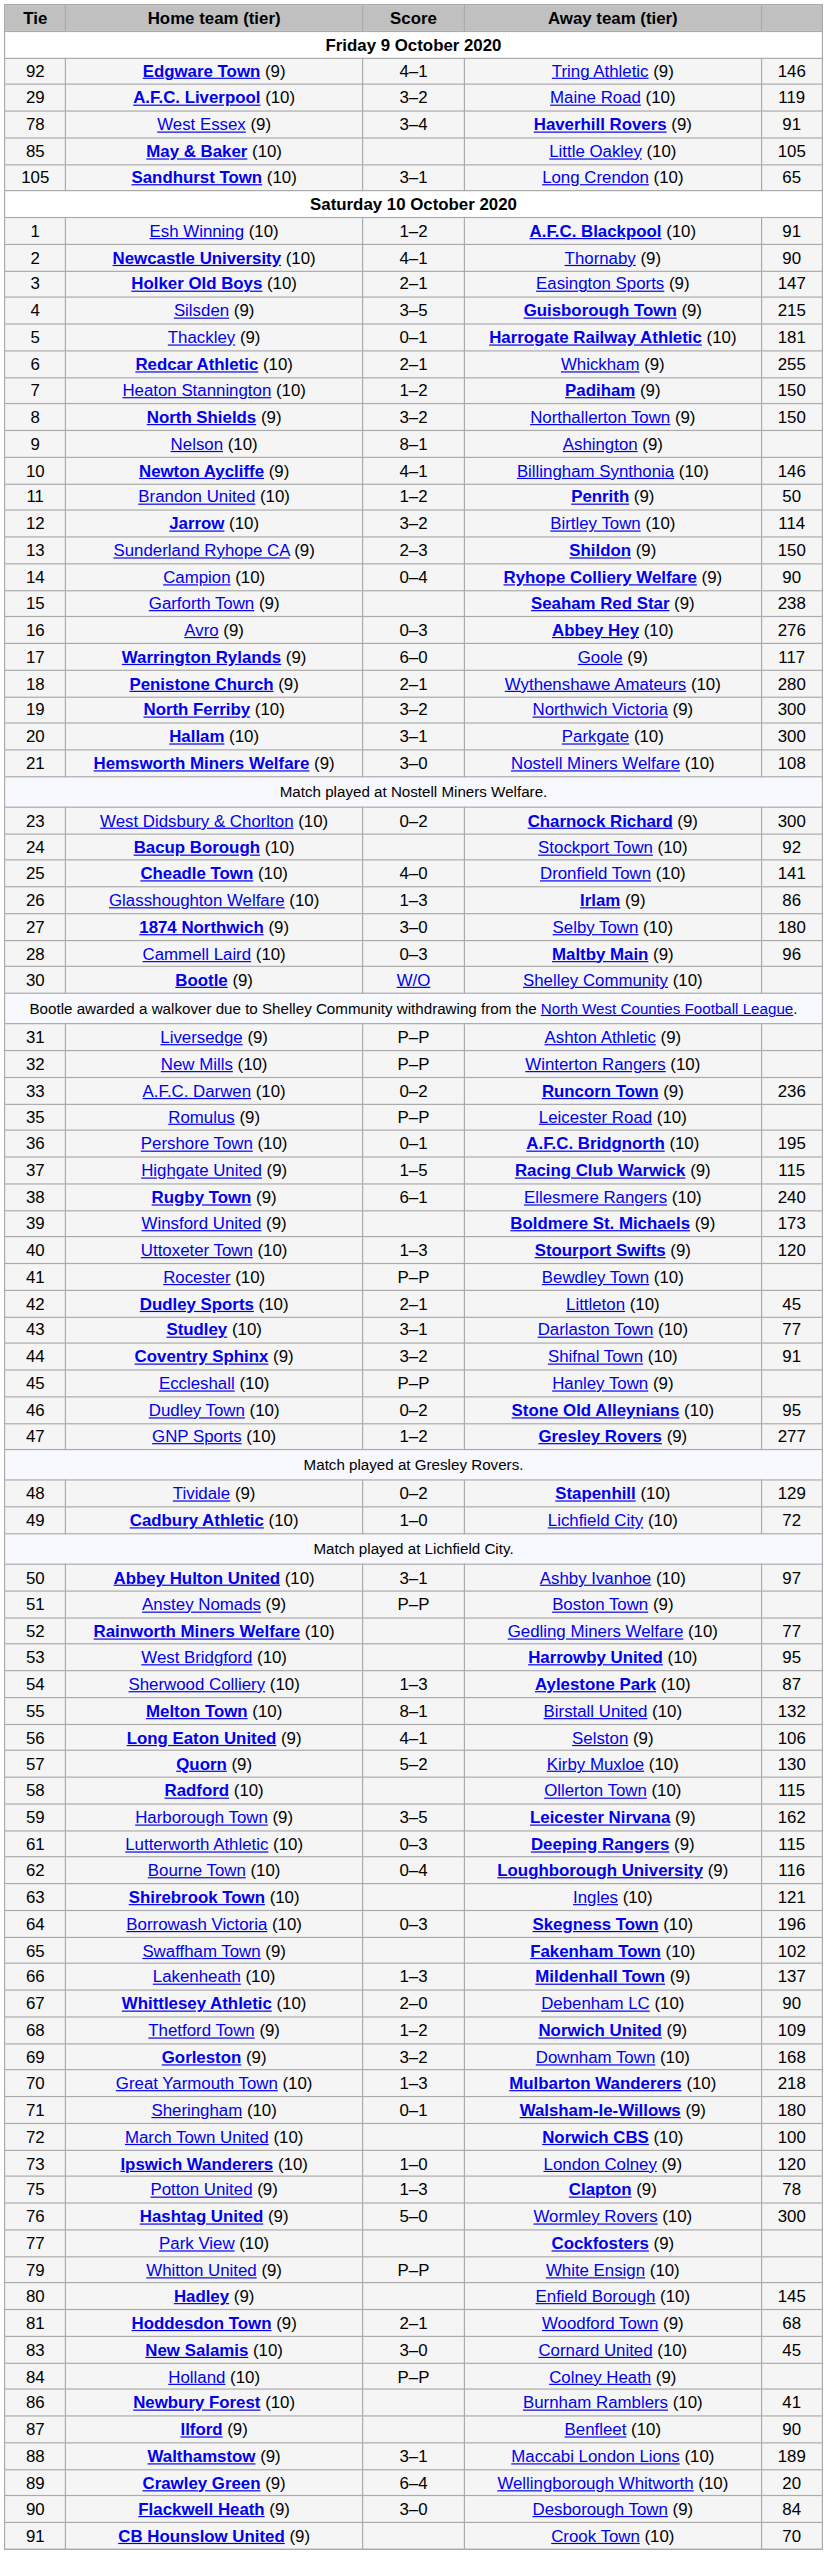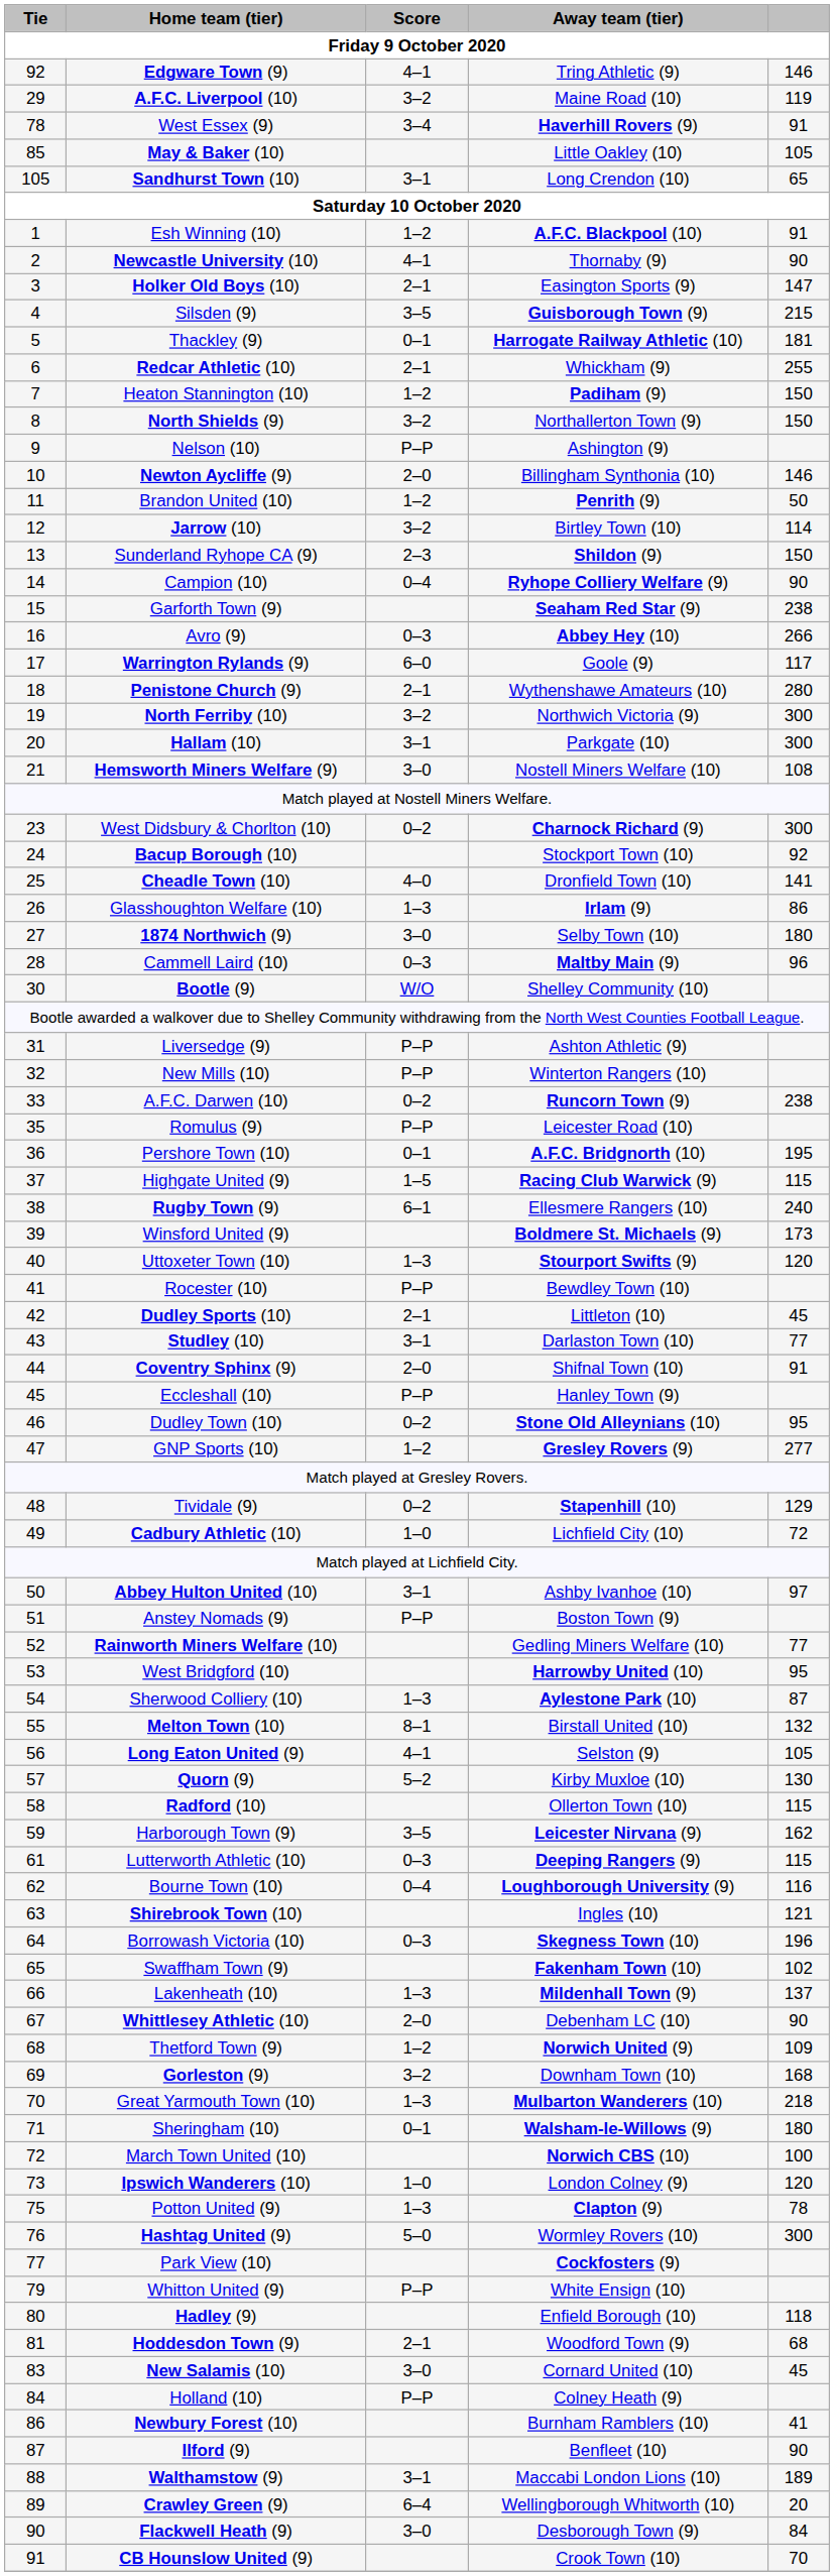 <table class="wikitable" style="width: 700px; background:WhiteSmoke; text-align:center; font-size:90%">
 <tr>
 <td scope="col" style="width:  7.50%; background:silver;"><strong>Tie</strong></td>
 <td scope="col" style="width: 36.25%; background:silver;"><strong>Home team (tier)</strong></td>
 <td scope="col" style="width: 12.50%; background:silver;"><strong>Score</strong></td>
 <td scope="col" style="width: 36.25%; background:silver;"><strong>Away team (tier)</strong></td>
 <td scope="col" style="width:  7.50%; background:silver;"><strong></strong></td>
 </tr>
 <tr>
 <td colspan="5" style= background:White><strong>Friday 9 October 2020</strong></td>
 </tr>
 <tr>
 <td>92</td>
 <td><strong><a href='#'>Edgware Town</a></strong> (9)</td>
 <td>4–1</td>
 <td><a href='#'>Tring Athletic</a> (9)</td>
 <td>146</td>
 </tr>
 <tr>
 <td>29</td>
 <td><strong><a href='#'>A.F.C. Liverpool</a></strong> (10)</td>
 <td>3–2</td>
 <td><a href='#'>Maine Road</a> (10)</td>
 <td>119</td>
 </tr>
 <tr>
 <td>78</td>
 <td><a href='#'>West Essex</a> (9)</td>
 <td>3–4</td>
 <td><strong><a href='#'>Haverhill Rovers</a></strong> (9)</td>
 <td>91</td>
 </tr>
 <tr>
 <td>85</td>
 <td><strong><a href='#'>May & Baker</a></strong> (10)</td>
 <td></td>
 <td><a href='#'>Little Oakley</a> (10)</td>
 <td>105</td>
 </tr>
 <tr>
 <td>105</td>
 <td><strong><a href='#'>Sandhurst Town</a></strong> (10)</td>
 <td>3–1</td>
 <td><a href='#'>Long Crendon</a> (10)</td>
 <td>65</td>
 </tr>
 <tr>
 <td colspan="5" style= background:White><strong>Saturday 10 October 2020</strong></td>
 </tr>
 <tr>
 <td>1</td>
 <td><a href='#'>Esh Winning</a> (10)</td>
 <td>1–2</td>
 <td><strong><a href='#'>A.F.C. Blackpool</a></strong> (10)</td>
 <td>91</td>
 </tr>
 <tr>
 <td>2</td>
 <td><strong><a href='#'>Newcastle University</a></strong> (10)</td>
 <td>4–1</td>
 <td><a href='#'>Thornaby</a> (9)</td>
 <td>90</td>
 </tr>
 <tr>
 <td>3</td>
 <td><strong><a href='#'>Holker Old Boys</a></strong> (10)</td>
 <td>2–1</td>
 <td><a href='#'>Easington Sports</a> (9)</td>
 <td>147</td>
 </tr>
 <tr>
 <td>4</td>
 <td><a href='#'>Silsden</a> (9)</td>
 <td>3–5</td>
 <td><strong><a href='#'>Guisborough Town</a></strong> (9)</td>
 <td>215</td>
 </tr>
 <tr>
 <td>5</td>
 <td><a href='#'>Thackley</a> (9)</td>
 <td>0–1</td>
 <td><strong><a href='#'>Harrogate Railway Athletic</a></strong> (10)</td>
 <td>181</td>
 </tr>
 <tr>
 <td>6</td>
 <td><strong><a href='#'>Redcar Athletic</a></strong> (10)</td>
 <td>2–1</td>
 <td><a href='#'>Whickham</a> (9)</td>
 <td>255</td>
 </tr>
 <tr>
 <td>7</td>
 <td><a href='#'>Heaton Stannington</a> (10)</td>
 <td>1–2</td>
 <td><strong><a href='#'>Padiham</a></strong> (9)</td>
 <td>150</td>
 </tr>
 <tr>
 <td>8</td>
 <td><strong><a href='#'>North Shields</a></strong> (9)</td>
 <td>3–2</td>
 <td><a href='#'>Northallerton Town</a> (9)</td>
 <td>150</td>
 </tr>
 <tr>
 <td>9</td>
 <td><a href='#'>Nelson</a> (10)</td>
-<td>8–1</td>
+<td>P–P</td>
 <td><a href='#'>Ashington</a> (9)</td>
 <td></td>
 </tr>
 <tr>
 <td>10</td>
 <td><strong><a href='#'>Newton Aycliffe</a></strong> (9)</td>
-<td>4–1</td>
+<td>2–0</td>
 <td><a href='#'>Billingham Synthonia</a> (10)</td>
 <td>146</td>
 </tr>
 <tr>
 <td>11</td>
 <td><a href='#'>Brandon United</a> (10)</td>
 <td>1–2</td>
 <td><strong><a href='#'>Penrith</a></strong> (9)</td>
 <td>50</td>
 </tr>
 <tr>
 <td>12</td>
 <td><strong><a href='#'>Jarrow</a></strong> (10)</td>
 <td>3–2</td>
 <td><a href='#'>Birtley Town</a> (10)</td>
 <td>114</td>
 </tr>
 <tr>
 <td>13</td>
 <td><a href='#'>Sunderland Ryhope CA</a> (9)</td>
 <td>2–3</td>
 <td><strong><a href='#'>Shildon</a></strong> (9)</td>
 <td>150</td>
 </tr>
 <tr>
 <td>14</td>
 <td><a href='#'>Campion</a> (10)</td>
 <td>0–4</td>
 <td><strong><a href='#'>Ryhope Colliery Welfare</a></strong> (9)</td>
 <td>90</td>
 </tr>
 <tr>
 <td>15</td>
 <td><a href='#'>Garforth Town</a> (9)</td>
 <td></td>
 <td><strong><a href='#'>Seaham Red Star</a></strong> (9)</td>
 <td>238</td>
 </tr>
 <tr>
 <td>16</td>
 <td><a href='#'>Avro</a> (9)</td>
 <td>0–3</td>
 <td><strong><a href='#'>Abbey Hey</a></strong> (10)</td>
-<td>276</td>
+<td>266</td>
 </tr>
 <tr>
 <td>17</td>
 <td><strong><a href='#'>Warrington Rylands</a></strong> (9)</td>
 <td>6–0</td>
 <td><a href='#'>Goole</a> (9)</td>
 <td>117</td>
 </tr>
 <tr>
 <td>18</td>
 <td><strong><a href='#'>Penistone Church</a></strong> (9)</td>
 <td>2–1</td>
 <td><a href='#'>Wythenshawe Amateurs</a> (10)</td>
 <td>280</td>
 </tr>
 <tr>
 <td>19</td>
 <td><strong><a href='#'>North Ferriby</a></strong> (10)</td>
 <td>3–2</td>
 <td><a href='#'>Northwich Victoria</a> (9)</td>
 <td>300</td>
 </tr>
 <tr>
 <td>20</td>
 <td><strong><a href='#'>Hallam</a></strong> (10)</td>
 <td>3–1</td>
 <td><a href='#'>Parkgate</a> (10)</td>
 <td>300</td>
 </tr>
 <tr>
 <td>21</td>
 <td><strong><a href='#'>Hemsworth Miners Welfare</a></strong> (9)</td>
 <td>3–0</td>
 <td><a href='#'>Nostell Miners Welfare</a> (10)</td>
 <td>108</td>
 </tr>
 <tr>
 <td colspan="5" style="background:GhostWhite; height:20px; text-align:center; font-size:90%">Match played at Nostell Miners Welfare.</td>
 </tr>
 <tr>
 <td>23</td>
 <td><a href='#'>West Didsbury & Chorlton</a> (10)</td>
 <td>0–2</td>
 <td><strong><a href='#'>Charnock Richard</a></strong> (9)</td>
 <td>300</td>
 </tr>
 <tr>
 <td>24</td>
 <td><strong><a href='#'>Bacup Borough</a></strong> (10)</td>
 <td></td>
 <td><a href='#'>Stockport Town</a> (10)</td>
 <td>92</td>
 </tr>
 <tr>
 <td>25</td>
 <td><strong><a href='#'>Cheadle Town</a></strong> (10)</td>
 <td>4–0</td>
 <td><a href='#'>Dronfield Town</a> (10)</td>
 <td>141</td>
 </tr>
 <tr>
 <td>26</td>
 <td><a href='#'>Glasshoughton Welfare</a> (10)</td>
 <td>1–3</td>
 <td><strong><a href='#'>Irlam</a></strong> (9)</td>
 <td>86</td>
 </tr>
 <tr>
 <td>27</td>
 <td><strong><a href='#'>1874 Northwich</a></strong> (9)</td>
 <td>3–0</td>
 <td><a href='#'>Selby Town</a> (10)</td>
 <td>180</td>
 </tr>
 <tr>
 <td>28</td>
 <td><a href='#'>Cammell Laird</a> (10)</td>
 <td>0–3</td>
 <td><strong><a href='#'>Maltby Main</a></strong> (9)</td>
 <td>96</td>
 </tr>
 <tr>
 <td>30</td>
 <td><strong><a href='#'>Bootle</a></strong> (9)</td>
 <td><a href='#'>W/O</a></td>
 <td><a href='#'>Shelley Community</a> (10)</td>
 <td></td>
 </tr>
 <tr>
 <td colspan="5" style="background:GhostWhite; height:20px; text-align:center; font-size:90%">Bootle awarded a walkover due to Shelley Community withdrawing from the <a href='#'>North West Counties Football League</a>.</td>
 </tr>
 <tr>
 <td>31</td>
 <td><a href='#'>Liversedge</a> (9)</td>
 <td>P–P</td>
 <td><a href='#'>Ashton Athletic</a> (9)</td>
 <td></td>
 </tr>
 <tr>
 <td>32</td>
 <td><a href='#'>New Mills</a> (10)</td>
 <td>P–P</td>
 <td><a href='#'>Winterton Rangers</a> (10)</td>
 <td></td>
 </tr>
 <tr>
 <td>33</td>
 <td><a href='#'>A.F.C. Darwen</a> (10)</td>
 <td>0–2</td>
 <td><strong><a href='#'>Runcorn Town</a></strong> (9)</td>
-<td>236</td>
+<td>238</td>
 </tr>
 <tr>
 <td>35</td>
 <td><a href='#'>Romulus</a> (9)</td>
 <td>P–P</td>
 <td><a href='#'>Leicester Road</a> (10)</td>
 <td></td>
 </tr>
 <tr>
 <td>36</td>
 <td><a href='#'>Pershore Town</a> (10)</td>
 <td>0–1</td>
 <td><strong><a href='#'>A.F.C. Bridgnorth</a></strong> (10)</td>
 <td>195</td>
 </tr>
 <tr>
 <td>37</td>
 <td><a href='#'>Highgate United</a> (9)</td>
 <td>1–5</td>
 <td><strong><a href='#'>Racing Club Warwick</a></strong> (9)</td>
 <td>115</td>
 </tr>
 <tr>
 <td>38</td>
 <td><strong><a href='#'>Rugby Town</a></strong> (9)</td>
 <td>6–1</td>
 <td><a href='#'>Ellesmere Rangers</a> (10)</td>
 <td>240</td>
 </tr>
 <tr>
 <td>39</td>
 <td><a href='#'>Winsford United</a> (9)</td>
 <td></td>
 <td><strong><a href='#'>Boldmere St. Michaels</a></strong> (9)</td>
 <td>173</td>
 </tr>
 <tr>
 <td>40</td>
 <td><a href='#'>Uttoxeter Town</a> (10)</td>
 <td>1–3</td>
 <td><strong><a href='#'>Stourport Swifts</a></strong> (9)</td>
 <td>120</td>
 </tr>
 <tr>
 <td>41</td>
 <td><a href='#'>Rocester</a> (10)</td>
 <td>P–P</td>
 <td><a href='#'>Bewdley Town</a> (10)</td>
 <td></td>
 </tr>
 <tr>
 <td>42</td>
 <td><strong><a href='#'>Dudley Sports</a></strong> (10)</td>
 <td>2–1</td>
 <td><a href='#'>Littleton</a> (10)</td>
 <td>45</td>
 </tr>
 <tr>
 <td>43</td>
 <td><strong><a href='#'>Studley</a></strong> (10)</td>
 <td>3–1</td>
 <td><a href='#'>Darlaston Town</a> (10)</td>
 <td>77</td>
 </tr>
 <tr>
 <td>44</td>
 <td><strong><a href='#'>Coventry Sphinx</a></strong> (9)</td>
-<td>3–2</td>
+<td>2–0</td>
 <td><a href='#'>Shifnal Town</a> (10)</td>
 <td>91</td>
 </tr>
 <tr>
 <td>45</td>
 <td><a href='#'>Eccleshall</a> (10)</td>
 <td>P–P</td>
 <td><a href='#'>Hanley Town</a> (9)</td>
 <td></td>
 </tr>
 <tr>
 <td>46</td>
 <td><a href='#'>Dudley Town</a> (10)</td>
 <td>0–2</td>
 <td><strong><a href='#'>Stone Old Alleynians</a></strong> (10)</td>
 <td>95</td>
 </tr>
 <tr>
 <td>47</td>
 <td><a href='#'>GNP Sports</a> (10)</td>
 <td>1–2</td>
 <td><strong><a href='#'>Gresley Rovers</a></strong> (9)</td>
 <td>277</td>
 </tr>
 <tr>
 <td colspan="5" style="background:GhostWhite; height:20px; text-align:center; font-size:90%">Match played at Gresley Rovers.</td>
 </tr>
 <tr>
 <td>48</td>
 <td><a href='#'>Tividale</a> (9)</td>
 <td>0–2</td>
 <td><strong><a href='#'>Stapenhill</a></strong> (10)</td>
 <td>129</td>
 </tr>
 <tr>
 <td>49</td>
 <td><strong><a href='#'>Cadbury Athletic</a></strong> (10)</td>
 <td>1–0</td>
 <td><a href='#'>Lichfield City</a> (10)</td>
 <td>72</td>
 </tr>
 <tr>
 <td colspan="5" style="background:GhostWhite; height:20px; text-align:center; font-size:90%">Match played at Lichfield City.</td>
 </tr>
 <tr>
 <td>50</td>
 <td><strong><a href='#'>Abbey Hulton United</a></strong> (10)</td>
 <td>3–1</td>
 <td><a href='#'>Ashby Ivanhoe</a> (10)</td>
 <td>97</td>
 </tr>
 <tr>
 <td>51</td>
 <td><a href='#'>Anstey Nomads</a> (9)</td>
 <td>P–P</td>
 <td><a href='#'>Boston Town</a> (9)</td>
 <td></td>
 </tr>
 <tr>
 <td>52</td>
 <td><strong><a href='#'>Rainworth Miners Welfare</a></strong> (10)</td>
 <td></td>
 <td><a href='#'>Gedling Miners Welfare</a> (10)</td>
 <td>77</td>
 </tr>
 <tr>
 <td>53</td>
 <td><a href='#'>West Bridgford</a> (10)</td>
 <td></td>
 <td><strong><a href='#'>Harrowby United</a></strong> (10)</td>
 <td>95</td>
 </tr>
 <tr>
 <td>54</td>
 <td><a href='#'>Sherwood Colliery</a> (10)</td>
 <td>1–3</td>
 <td><strong><a href='#'>Aylestone Park</a></strong> (10)</td>
 <td>87</td>
 </tr>
 <tr>
 <td>55</td>
 <td><strong><a href='#'>Melton Town</a></strong> (10)</td>
 <td>8–1</td>
 <td><a href='#'>Birstall United</a> (10)</td>
 <td>132</td>
 </tr>
 <tr>
 <td>56</td>
 <td><strong><a href='#'>Long Eaton United</a></strong> (9)</td>
 <td>4–1</td>
 <td><a href='#'>Selston</a> (9)</td>
-<td>106</td>
+<td>105</td>
 </tr>
 <tr>
 <td>57</td>
 <td><strong><a href='#'>Quorn</a></strong> (9)</td>
 <td>5–2</td>
 <td><a href='#'>Kirby Muxloe</a> (10)</td>
 <td>130</td>
 </tr>
 <tr>
 <td>58</td>
 <td><strong><a href='#'>Radford</a></strong> (10)</td>
 <td></td>
 <td><a href='#'>Ollerton Town</a> (10)</td>
 <td>115</td>
 </tr>
 <tr>
 <td>59</td>
 <td><a href='#'>Harborough Town</a> (9)</td>
 <td>3–5</td>
 <td><strong><a href='#'>Leicester Nirvana</a></strong> (9)</td>
 <td>162</td>
 </tr>
 <tr>
 <td>61</td>
 <td><a href='#'>Lutterworth Athletic</a> (10)</td>
 <td>0–3</td>
 <td><strong><a href='#'>Deeping Rangers</a></strong> (9)</td>
 <td>115</td>
 </tr>
 <tr>
 <td>62</td>
 <td><a href='#'>Bourne Town</a> (10)</td>
 <td>0–4</td>
 <td><strong><a href='#'>Loughborough University</a></strong> (9)</td>
 <td>116</td>
 </tr>
 <tr>
 <td>63</td>
 <td><strong><a href='#'>Shirebrook Town</a></strong> (10)</td>
 <td></td>
 <td><a href='#'>Ingles</a> (10)</td>
 <td>121</td>
 </tr>
 <tr>
 <td>64</td>
 <td><a href='#'>Borrowash Victoria</a> (10)</td>
 <td>0–3</td>
 <td><strong><a href='#'>Skegness Town</a></strong> (10)</td>
 <td>196</td>
 </tr>
 <tr>
 <td>65</td>
 <td><a href='#'>Swaffham Town</a> (9)</td>
 <td></td>
 <td><strong><a href='#'>Fakenham Town</a></strong> (10)</td>
 <td>102</td>
 </tr>
 <tr>
 <td>66</td>
 <td><a href='#'>Lakenheath</a> (10)</td>
 <td>1–3</td>
 <td><strong><a href='#'>Mildenhall Town</a></strong> (9)</td>
 <td>137</td>
 </tr>
 <tr>
 <td>67</td>
 <td><strong><a href='#'>Whittlesey Athletic</a></strong> (10)</td>
 <td>2–0</td>
 <td><a href='#'>Debenham LC</a> (10)</td>
 <td>90</td>
 </tr>
 <tr>
 <td>68</td>
 <td><a href='#'>Thetford Town</a> (9)</td>
 <td>1–2</td>
 <td><strong><a href='#'>Norwich United</a></strong> (9)</td>
 <td>109</td>
 </tr>
 <tr>
 <td>69</td>
 <td><strong><a href='#'>Gorleston</a></strong> (9)</td>
 <td>3–2</td>
 <td><a href='#'>Downham Town</a> (10)</td>
 <td>168</td>
 </tr>
 <tr>
 <td>70</td>
 <td><a href='#'>Great Yarmouth Town</a> (10)</td>
 <td>1–3</td>
 <td><strong><a href='#'>Mulbarton Wanderers</a></strong> (10)</td>
 <td>218</td>
 </tr>
 <tr>
 <td>71</td>
 <td><a href='#'>Sheringham</a> (10)</td>
 <td>0–1</td>
 <td><strong><a href='#'>Walsham-le-Willows</a></strong> (9)</td>
 <td>180</td>
 </tr>
 <tr>
 <td>72</td>
 <td><a href='#'>March Town United</a> (10)</td>
 <td></td>
 <td><strong><a href='#'>Norwich CBS</a></strong> (10)</td>
 <td>100</td>
 </tr>
 <tr>
 <td>73</td>
 <td><strong><a href='#'>Ipswich Wanderers</a></strong> (10)</td>
 <td>1–0</td>
 <td><a href='#'>London Colney</a> (9)</td>
 <td>120</td>
 </tr>
 <tr>
 <td>75</td>
 <td><a href='#'>Potton United</a> (9)</td>
 <td>1–3</td>
 <td><strong><a href='#'>Clapton</a></strong> (9)</td>
 <td>78</td>
 </tr>
 <tr>
 <td>76</td>
 <td><strong><a href='#'>Hashtag United</a></strong> (9)</td>
 <td>5–0</td>
 <td><a href='#'>Wormley Rovers</a> (10)</td>
 <td>300</td>
 </tr>
 <tr>
 <td>77</td>
 <td><a href='#'>Park View</a> (10)</td>
 <td></td>
 <td><strong><a href='#'>Cockfosters</a></strong> (9)</td>
 <td></td>
 </tr>
 <tr>
 <td>79</td>
 <td><a href='#'>Whitton United</a> (9)</td>
 <td>P–P</td>
 <td><a href='#'>White Ensign</a> (10)</td>
 <td></td>
 </tr>
 <tr>
 <td>80</td>
 <td><strong><a href='#'>Hadley</a></strong> (9)</td>
 <td></td>
 <td><a href='#'>Enfield Borough</a> (10)</td>
-<td>145</td>
+<td>118</td>
 </tr>
 <tr>
 <td>81</td>
 <td><strong><a href='#'>Hoddesdon Town</a></strong> (9)</td>
 <td>2–1</td>
 <td><a href='#'>Woodford Town</a> (9)</td>
 <td>68</td>
 </tr>
 <tr>
 <td>83</td>
 <td><strong><a href='#'>New Salamis</a></strong> (10)</td>
 <td>3–0</td>
 <td><a href='#'>Cornard United</a> (10)</td>
 <td>45</td>
 </tr>
 <tr>
 <td>84</td>
 <td><a href='#'>Holland</a> (10)</td>
 <td>P–P</td>
 <td><a href='#'>Colney Heath</a> (9)</td>
 <td></td>
 </tr>
 <tr>
 <td>86</td>
 <td><strong><a href='#'>Newbury Forest</a></strong> (10)</td>
 <td></td>
 <td><a href='#'>Burnham Ramblers</a> (10)</td>
 <td>41</td>
 </tr>
 <tr>
 <td>87</td>
 <td><strong><a href='#'>Ilford</a></strong> (9)</td>
 <td></td>
 <td><a href='#'>Benfleet</a> (10)</td>
 <td>90</td>
 </tr>
 <tr>
 <td>88</td>
 <td><strong><a href='#'>Walthamstow</a></strong> (9)</td>
 <td>3–1</td>
 <td><a href='#'>Maccabi London Lions</a> (10)</td>
 <td>189</td>
 </tr>
 <tr>
 <td>89</td>
 <td><strong><a href='#'>Crawley Green</a></strong> (9)</td>
 <td>6–4</td>
 <td><a href='#'>Wellingborough Whitworth</a> (10)</td>
 <td>20</td>
 </tr>
 <tr>
 <td>90</td>
 <td><strong><a href='#'>Flackwell Heath</a></strong> (9)</td>
 <td>3–0</td>
 <td><a href='#'>Desborough Town</a> (9)</td>
 <td>84</td>
 </tr>
 <tr>
 <td>91</td>
 <td><strong><a href='#'>CB Hounslow United</a></strong> (9)</td>
 <td></td>
 <td><a href='#'>Crook Town</a> (10)</td>
 <td>70</td>
 </tr>
 <tr>
 </tr>
 </table>
